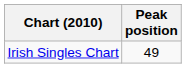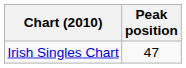 <table class="wikitable sortable">
 <tr>
 <th>Chart (2010)</th>
 <th>Peak<br>position</th>
 </tr>
 <tr>
 <td><a href='#'>Irish Singles Chart</a></td>
-<td style="text-align:center;">49</td>
+<td style="text-align:center;">47</td>
 </tr>
 </table>
